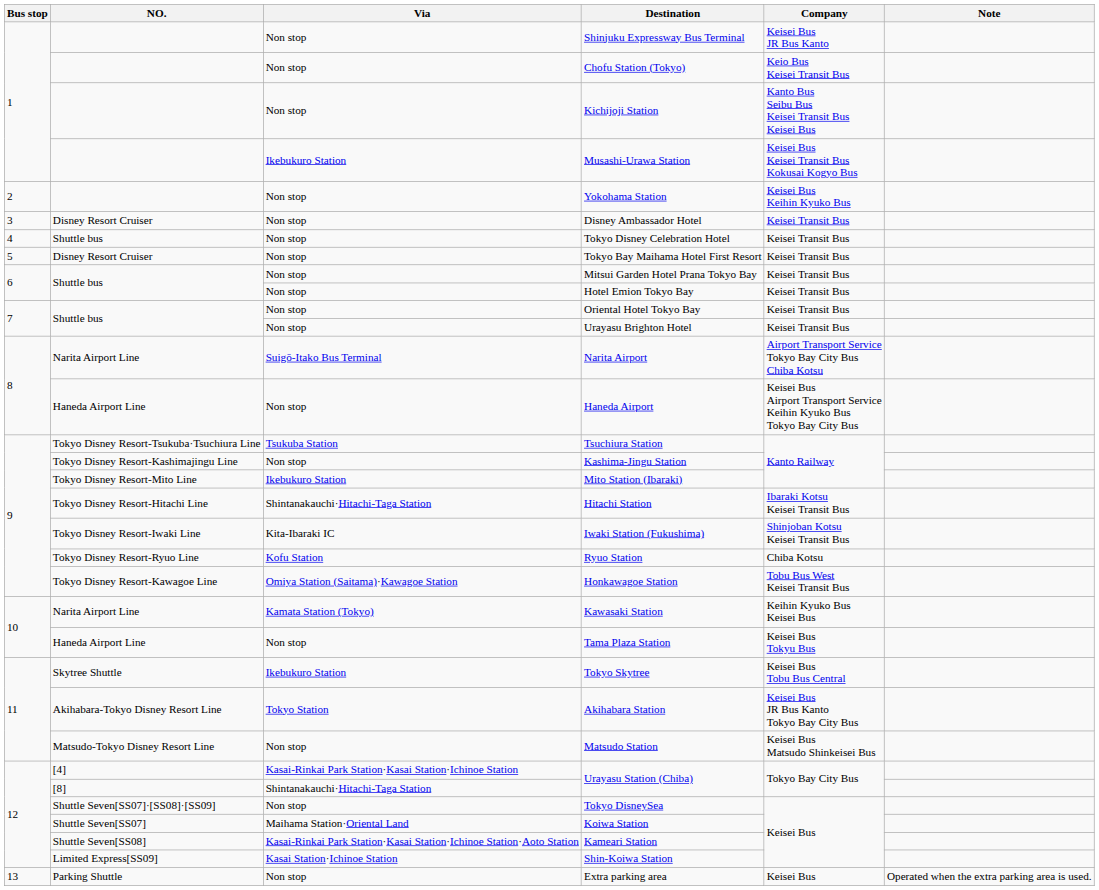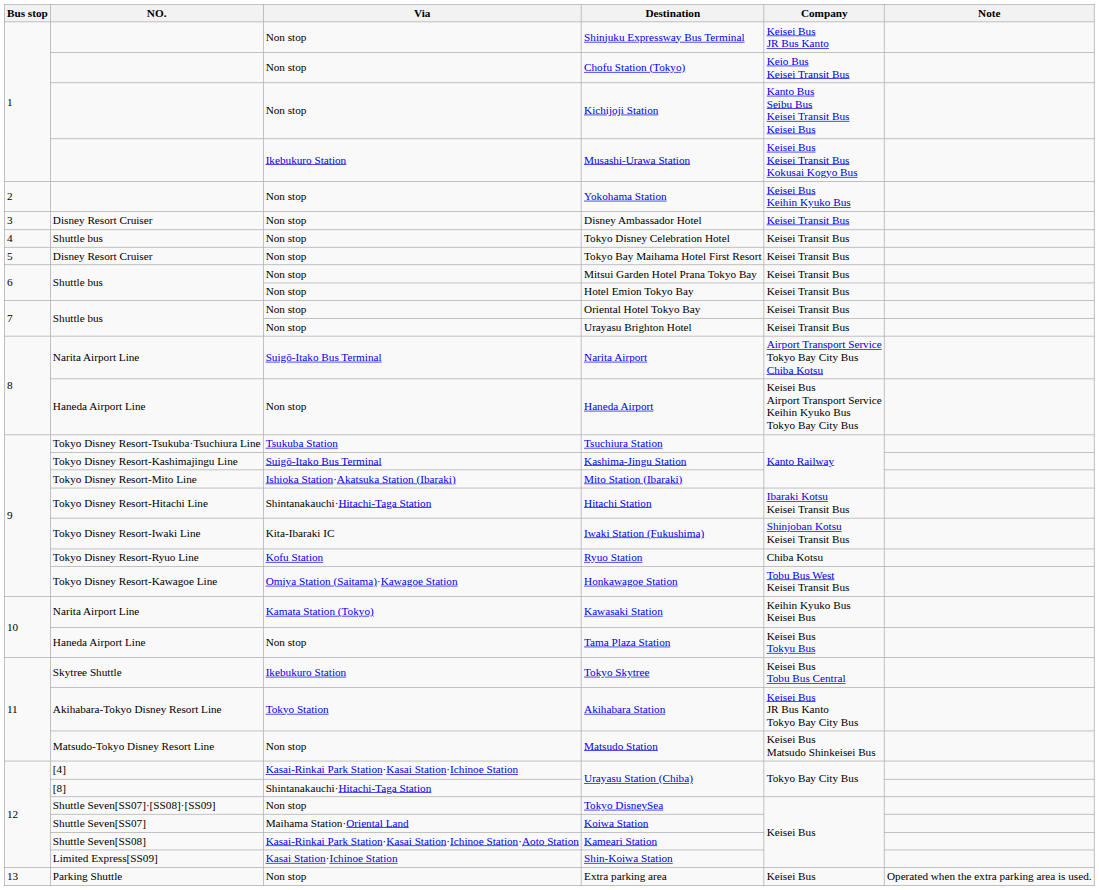 <table class="wikitable">
 <tr>
 <th>Bus stop</th>
 <th>NO.</th>
 <th>Via</th>
 <th>Destination</th>
 <th>Company</th>
 <th>Note</th>
 </tr>
 <tr>
 <td rowspan="4">1</td>
 <td></td>
 <td>Non stop</td>
 <td><a href='#'>Shinjuku Expressway Bus Terminal</a></td>
 <td><a href='#'>Keisei Bus</a><br><a href='#'>JR Bus Kanto</a></td>
 <td></td>
 </tr>
 <tr>
 <td></td>
 <td>Non stop</td>
 <td><a href='#'>Chofu Station (Tokyo)</a></td>
 <td><a href='#'>Keio Bus</a><br><a href='#'>Keisei Transit Bus</a></td>
 <td></td>
 </tr>
 <tr>
 <td></td>
 <td>Non stop</td>
 <td><a href='#'>Kichijoji Station</a></td>
 <td><a href='#'>Kanto Bus</a><br><a href='#'>Seibu Bus</a><br><a href='#'>Keisei Transit Bus</a><br><a href='#'>Keisei Bus</a></td>
 <td></td>
 </tr>
 <tr>
 <td></td>
 <td><a href='#'>Ikebukuro Station</a></td>
 <td><a href='#'>Musashi-Urawa Station</a></td>
 <td><a href='#'>Keisei Bus</a><br><a href='#'>Keisei Transit Bus</a><br><a href='#'>Kokusai Kogyo Bus</a></td>
 <td></td>
 </tr>
 <tr>
 <td>2</td>
 <td></td>
 <td>Non stop</td>
 <td><a href='#'>Yokohama Station</a></td>
 <td><a href='#'>Keisei Bus</a><br><a href='#'>Keihin Kyuko Bus</a></td>
 <td></td>
 </tr>
 <tr>
 <td>3</td>
 <td>Disney Resort Cruiser</td>
 <td>Non stop</td>
 <td>Disney Ambassador Hotel</td>
 <td><a href='#'>Keisei Transit Bus</a></td>
 <td></td>
 </tr>
 <tr>
 <td>4</td>
 <td>Shuttle bus</td>
 <td>Non stop</td>
 <td>Tokyo Disney Celebration Hotel</td>
 <td>Keisei Transit Bus</td>
 <td></td>
 </tr>
 <tr>
 <td>5</td>
 <td>Disney Resort Cruiser</td>
 <td>Non stop</td>
 <td>Tokyo Bay Maihama Hotel First Resort</td>
 <td>Keisei Transit Bus</td>
 <td></td>
 </tr>
 <tr>
 <td rowspan="2">6</td>
 <td rowspan="2">Shuttle bus</td>
 <td>Non stop</td>
 <td>Mitsui Garden Hotel Prana Tokyo Bay</td>
 <td>Keisei Transit Bus</td>
 <td></td>
 </tr>
 <tr>
 <td>Non stop</td>
 <td>Hotel Emion Tokyo Bay</td>
 <td>Keisei Transit Bus</td>
 <td></td>
 </tr>
 <tr>
 <td rowspan="2">7</td>
 <td rowspan="2">Shuttle bus</td>
 <td>Non stop</td>
 <td>Oriental Hotel Tokyo Bay</td>
 <td>Keisei Transit Bus</td>
 <td></td>
 </tr>
 <tr>
 <td>Non stop</td>
 <td>Urayasu Brighton Hotel</td>
 <td>Keisei Transit Bus</td>
 <td></td>
 </tr>
 <tr>
 <td rowspan="2">8</td>
 <td>Narita Airport Line</td>
 <td><a href='#'>Suigō-Itako Bus Terminal</a></td>
 <td><a href='#'>Narita Airport</a></td>
 <td><a href='#'>Airport Transport Service</a><br>Tokyo Bay City Bus<br><a href='#'>Chiba Kotsu</a></td>
 <td></td>
 </tr>
 <tr>
 <td>Haneda Airport Line</td>
 <td>Non stop</td>
 <td><a href='#'>Haneda Airport</a></td>
 <td>Keisei Bus<br>Airport Transport Service<br>Keihin Kyuko Bus<br>Tokyo Bay City Bus<br></td>
 <td></td>
 </tr>
 <tr>
 <td rowspan="7">9</td>
 <td>Tokyo Disney Resort-Tsukuba·Tsuchiura Line</td>
 <td><a href='#'>Tsukuba Station</a></td>
 <td><a href='#'>Tsuchiura Station</a></td>
 <td rowspan="3"><a href='#'>Kanto Railway</a></td>
 <td></td>
 </tr>
 <tr>
 <td>Tokyo Disney Resort-Kashimajingu Line</td>
-<td>Non stop</td>
+<td><a href='#'>Suigō-Itako Bus Terminal</a></td>
 <td><a href='#'>Kashima-Jingu Station</a></td>
 <td></td>
 </tr>
 <tr>
 <td>Tokyo Disney Resort-Mito Line</td>
-<td><a href='#'>Ikebukuro Station</a></td>
+<td><a href='#'>Ishioka Station</a>·<a href='#'>Akatsuka Station (Ibaraki)</a></td>
 <td><a href='#'>Mito Station (Ibaraki)</a></td>
 <td></td>
 </tr>
 <tr>
 <td>Tokyo Disney Resort-Hitachi Line</td>
 <td>Shintanakauchi·<a href='#'>Hitachi-Taga Station</a></td>
 <td><a href='#'>Hitachi Station</a></td>
 <td><a href='#'>Ibaraki Kotsu</a><br>Keisei Transit Bus</td>
 <td></td>
 </tr>
 <tr>
 <td>Tokyo Disney Resort-Iwaki Line</td>
 <td>Kita-Ibaraki IC</td>
 <td><a href='#'>Iwaki Station (Fukushima)</a></td>
 <td><a href='#'>Shinjoban Kotsu</a><br>Keisei Transit Bus</td>
 <td></td>
 </tr>
 <tr>
 <td>Tokyo Disney Resort-Ryuo Line</td>
 <td><a href='#'>Kofu Station</a></td>
 <td><a href='#'>Ryuo Station</a></td>
 <td>Chiba Kotsu</td>
 <td></td>
 </tr>
 <tr>
 <td>Tokyo Disney Resort-Kawagoe Line</td>
 <td><a href='#'>Omiya Station (Saitama)</a>·<a href='#'>Kawagoe Station</a></td>
 <td><a href='#'>Honkawagoe Station</a></td>
 <td><a href='#'>Tobu Bus West</a><br>Keisei Transit Bus</td>
 <td></td>
 </tr>
 <tr>
 <td rowspan="2">10</td>
 <td>Narita Airport Line</td>
 <td><a href='#'>Kamata Station (Tokyo)</a></td>
 <td><a href='#'>Kawasaki Station</a></td>
 <td>Keihin Kyuko Bus<br>Keisei Bus</td>
 <td></td>
 </tr>
 <tr>
 <td>Haneda Airport Line</td>
 <td>Non stop</td>
 <td><a href='#'>Tama Plaza Station</a></td>
 <td>Keisei Bus<br><a href='#'>Tokyu Bus</a></td>
 <td></td>
 </tr>
 <tr>
 <td rowspan="3">11</td>
 <td>Skytree Shuttle</td>
 <td><a href='#'>Ikebukuro Station</a></td>
 <td><a href='#'>Tokyo Skytree</a></td>
 <td>Keisei Bus<br><a href='#'>Tobu Bus Central</a></td>
 <td></td>
 </tr>
 <tr>
 <td>Akihabara-Tokyo Disney Resort Line</td>
 <td><a href='#'>Tokyo Station</a></td>
 <td><a href='#'>Akihabara Station</a></td>
 <td><a href='#'>Keisei Bus</a><br>JR Bus Kanto<br>Tokyo Bay City Bus</td>
 <td></td>
 </tr>
 <tr>
 <td>Matsudo-Tokyo Disney Resort Line</td>
 <td>Non stop</td>
 <td><a href='#'>Matsudo Station</a></td>
 <td>Keisei Bus<br>Matsudo Shinkeisei Bus</td>
 <td></td>
 </tr>
 <tr>
 <td rowspan="6">12</td>
 <td>[4]</td>
 <td><a href='#'>Kasai-Rinkai Park Station</a>·<a href='#'>Kasai Station</a>·<a href='#'>Ichinoe Station</a></td>
 <td rowspan="2"><a href='#'>Urayasu Station (Chiba)</a></td>
 <td rowspan="2">Tokyo Bay City Bus</td>
 <td></td>
 </tr>
 <tr>
 <td>[8]</td>
 <td>Shintanakauchi·<a href='#'>Hitachi-Taga Station</a></td>
 <td></td>
 </tr>
 <tr>
 <td>Shuttle Seven[SS07]·[SS08]·[SS09]</td>
 <td>Non stop</td>
 <td><a href='#'>Tokyo DisneySea</a></td>
 <td rowspan="4">Keisei Bus</td>
 <td></td>
 </tr>
 <tr>
 <td>Shuttle Seven[SS07]</td>
 <td>Maihama Station·<a href='#'>Oriental Land</a></td>
 <td><a href='#'>Koiwa Station</a></td>
 <td></td>
 </tr>
 <tr>
 <td>Shuttle Seven[SS08]</td>
 <td><a href='#'>Kasai-Rinkai Park Station</a>·<a href='#'>Kasai Station</a>·<a href='#'>Ichinoe Station</a>·<a href='#'>Aoto Station</a></td>
 <td><a href='#'>Kameari Station</a></td>
 <td></td>
 </tr>
 <tr>
 <td>Limited Express[SS09]</td>
 <td><a href='#'>Kasai Station</a>·<a href='#'>Ichinoe Station</a></td>
 <td><a href='#'>Shin-Koiwa Station</a></td>
 <td></td>
 </tr>
 <tr>
 <td>13</td>
 <td>Parking Shuttle</td>
 <td>Non stop</td>
 <td>Extra parking area</td>
 <td>Keisei Bus</td>
 <td>Operated when the extra parking area is used.</td>
 </tr>
 </table>
